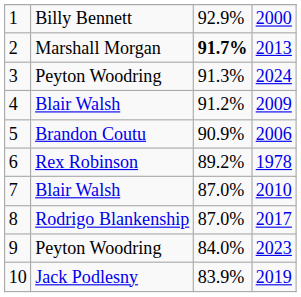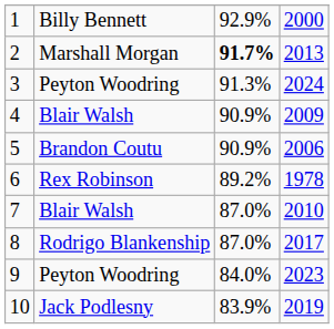 <table class="wikitable">
 <tr>
 </tr>
 <tr>
 <td>1</td>
 <td>Billy Bennett</td>
 <td><abbr>92.9%</abbr></td>
 <td><a href='#'>2000</a></td>
 </tr>
 <tr>
 <td>2</td>
 <td>Marshall Morgan</td>
 <td><strong><abbr>91.7%</abbr></strong></td>
 <td><a href='#'>2013</a></td>
 </tr>
 <tr>
 <td>3</td>
 <td>Peyton Woodring</td>
 <td><abbr>91.3%</abbr></td>
 <td><a href='#'>2024</a></td>
 </tr>
 <tr>
 <td>4</td>
 <td><a href='#'>Blair Walsh</a></td>
-<td><abbr>91.2%</abbr></td>
+<td><abbr>90.9%</abbr></td>
 <td><a href='#'>2009</a></td>
 </tr>
 <tr>
 <td>5</td>
 <td><a href='#'>Brandon Coutu</a></td>
 <td><abbr>90.9%</abbr></td>
 <td><a href='#'>2006</a></td>
 </tr>
 <tr>
 <td>6</td>
 <td><a href='#'>Rex Robinson</a></td>
 <td><abbr>89.2%</abbr></td>
 <td><a href='#'>1978</a></td>
 </tr>
 <tr>
 <td>7</td>
 <td><a href='#'>Blair Walsh</a></td>
 <td><abbr>87.0%</abbr></td>
 <td><a href='#'>2010</a></td>
 </tr>
 <tr>
 <td>8</td>
 <td><a href='#'>Rodrigo Blankenship</a></td>
 <td><abbr>87.0%</abbr></td>
 <td><a href='#'>2017</a></td>
 </tr>
 <tr>
 <td>9</td>
 <td>Peyton Woodring</td>
 <td><abbr>84.0%</abbr></td>
 <td><a href='#'>2023</a></td>
 </tr>
 <tr>
 <td>10</td>
 <td><a href='#'>Jack Podlesny</a></td>
 <td><abbr>83.9%</abbr></td>
 <td><a href='#'>2019</a></td>
 </tr>
 </table>
